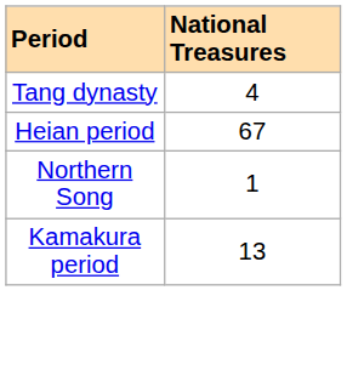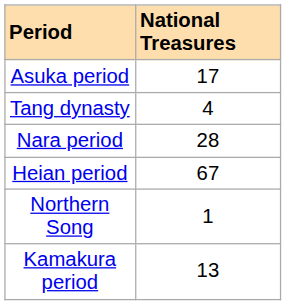 <table class="wikitable" style="width:35%; text-align:center; background:#fff; float:right;">
 <tr>
 <th style="text-align:left; background:#ffdead;">Period</th>
 <th style="text-align:left; background:#ffdead;">National Treasures</th>
 </tr>
 <tr>
+<td><a href='#'>Asuka period</a></td>
+<td>17</td>
+</tr>
+<tr>
 <td><a href='#'>Tang dynasty</a></td>
 <td>4</td>
+</tr>
+<tr>
+<td><a href='#'>Nara period</a></td>
+<td>28</td>
 </tr>
 <tr>
 <td><a href='#'>Heian period</a></td>
 <td>67</td>
 </tr>
 <tr>
 <td><a href='#'>Northern Song</a></td>
 <td>1</td>
 </tr>
 <tr>
 <td><a href='#'>Kamakura period</a></td>
 <td>13</td>
 </tr>
 </table>
